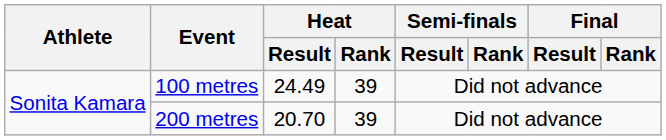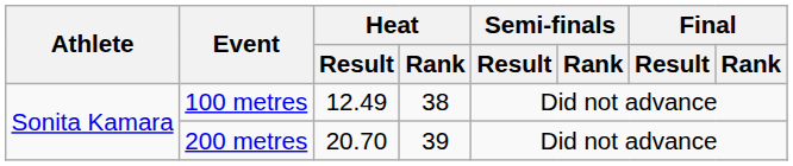 <table class="wikitable" style="font-size:90%; text-align:center">
 <tr>
 <th rowspan="2">Athlete</th>
 <th rowspan="2">Event</th>
 <th colspan="2">Heat</th>
 <th colspan="2">Semi-finals</th>
 <th colspan="2">Final</th>
 </tr>
 <tr>
 <th>Result</th>
 <th>Rank</th>
 <th>Result</th>
 <th>Rank</th>
 <th>Result</th>
 <th>Rank</th>
 </tr>
 <tr>
 <td align="left" rowspan=2><a href='#'>Sonita Kamara</a></td>
 <td align="left"><a href='#'>100 metres</a></td>
-<td>24.49</td>
-<td>39</td>
+<td>12.49</td>
+<td>38</td>
 <td colspan="4">Did not advance</td>
 </tr>
 <tr>
 <td align="left"><a href='#'>200 metres</a></td>
 <td>20.70</td>
 <td>39</td>
 <td colspan="4">Did not advance</td>
 </tr>
 </table>
